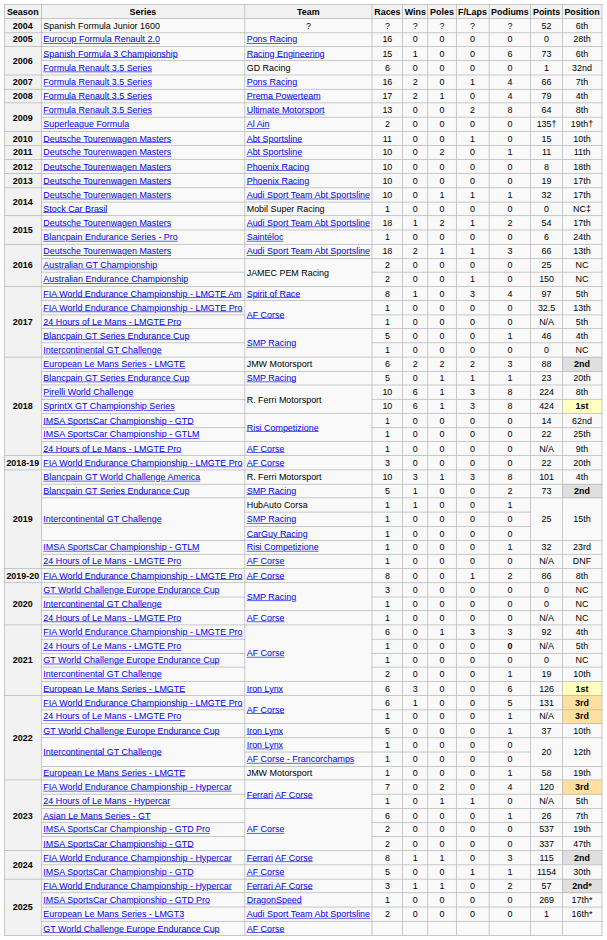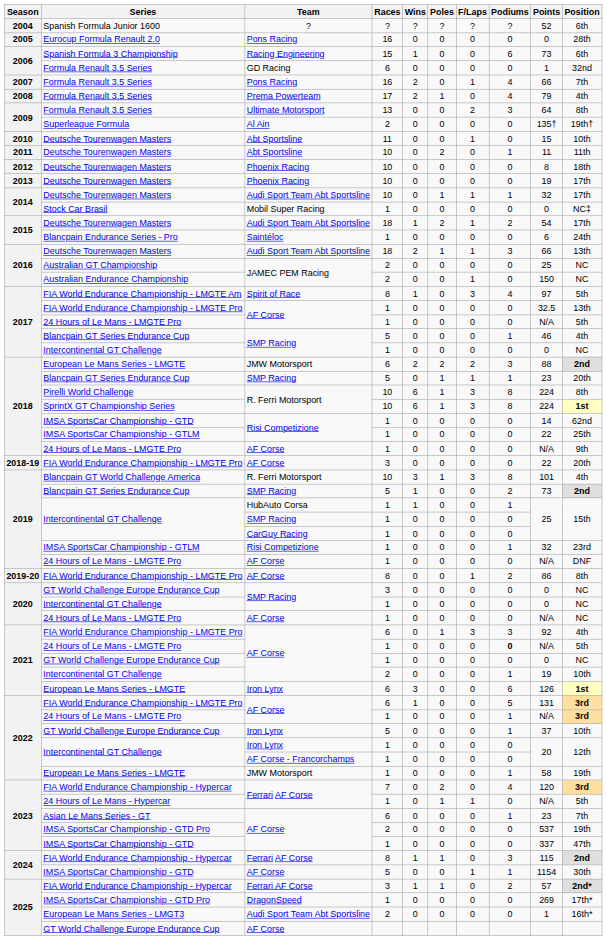 <table class="wikitable" style="font-size: 90%; text-align:center">
 <tr>
 <th>Season</th>
 <th>Series</th>
 <th>Team</th>
 <th>Races</th>
 <th>Wins</th>
 <th>Poles</th>
 <th>F/Laps</th>
 <th>Podiums</th>
 <th>Points</th>
 <th>Position</th>
 </tr>
 <tr>
 <th align="center">2004</th>
 <td align=left>Spanish Formula Junior 1600</td>
 <td>?</td>
 <td>?</td>
 <td>?</td>
 <td>?</td>
 <td>?</td>
 <td>?</td>
 <td>52</td>
 <td>6th</td>
 </tr>
 <tr>
 <th align="center">2005</th>
 <td align=left><a href='#'>Eurocup Formula Renault 2.0</a></td>
 <td align=left><a href='#'>Pons Racing</a></td>
 <td>16</td>
 <td>0</td>
 <td>0</td>
 <td>0</td>
 <td>0</td>
 <td>0</td>
 <td>28th</td>
 </tr>
 <tr>
 <th align="center" rowspan=2>2006</th>
 <td align=left><a href='#'>Spanish Formula 3 Championship</a></td>
 <td align=left><a href='#'>Racing Engineering</a></td>
 <td>15</td>
 <td>1</td>
 <td>0</td>
 <td>0</td>
 <td>6</td>
 <td>73</td>
 <td>6th</td>
 </tr>
 <tr>
 <td align=left><a href='#'>Formula Renault 3.5 Series</a></td>
 <td align=left>GD Racing</td>
 <td>6</td>
 <td>0</td>
 <td>0</td>
 <td>0</td>
 <td>0</td>
 <td>1</td>
 <td>32nd</td>
 </tr>
 <tr>
 <th align="center">2007</th>
 <td align=left><a href='#'>Formula Renault 3.5 Series</a></td>
 <td align=left><a href='#'>Pons Racing</a></td>
 <td>16</td>
 <td>2</td>
 <td>0</td>
 <td>1</td>
 <td>4</td>
 <td>66</td>
 <td>7th</td>
 </tr>
 <tr>
 <th align="center">2008</th>
 <td align=left><a href='#'>Formula Renault 3.5 Series</a></td>
 <td align=left><a href='#'>Prema Powerteam</a></td>
 <td>17</td>
 <td>2</td>
 <td>1</td>
 <td>0</td>
 <td>4</td>
 <td>79</td>
 <td>4th</td>
 </tr>
 <tr>
 <th align="center" rowspan=2>2009</th>
 <td align=left><a href='#'>Formula Renault 3.5 Series</a></td>
 <td align=left><a href='#'>Ultimate Motorsport</a></td>
 <td>13</td>
 <td>0</td>
 <td>0</td>
 <td>2</td>
-<td>8</td>
+<td>3</td>
 <td>64</td>
 <td>8th</td>
 </tr>
 <tr>
 <td align=left><a href='#'>Superleague Formula</a></td>
 <td align=left><a href='#'>Al Ain</a></td>
 <td>2</td>
 <td>0</td>
 <td>0</td>
 <td>0</td>
 <td>0</td>
 <td>135†</td>
 <td>19th†</td>
 </tr>
 <tr>
 <th align="center">2010</th>
 <td align=left><a href='#'>Deutsche Tourenwagen Masters</a></td>
 <td align=left><a href='#'>Abt Sportsline</a></td>
 <td>11</td>
 <td>0</td>
 <td>0</td>
 <td>1</td>
 <td>0</td>
 <td>15</td>
 <td>10th</td>
 </tr>
 <tr>
 <th align="center">2011</th>
 <td align=left><a href='#'>Deutsche Tourenwagen Masters</a></td>
 <td align=left><a href='#'>Abt Sportsline</a></td>
 <td>10</td>
 <td>0</td>
 <td>2</td>
 <td>0</td>
 <td>1</td>
 <td>11</td>
 <td>11th</td>
 </tr>
 <tr>
 <th align="center">2012</th>
 <td align=left><a href='#'>Deutsche Tourenwagen Masters</a></td>
 <td align=left><a href='#'>Phoenix Racing</a></td>
 <td>10</td>
 <td>0</td>
 <td>0</td>
 <td>0</td>
 <td>0</td>
 <td>8</td>
 <td>18th</td>
 </tr>
 <tr>
 <th align="center">2013</th>
 <td align=left><a href='#'>Deutsche Tourenwagen Masters</a></td>
 <td align=left><a href='#'>Phoenix Racing</a></td>
 <td>10</td>
 <td>0</td>
 <td>0</td>
 <td>0</td>
 <td>0</td>
 <td>19</td>
 <td>17th</td>
 </tr>
 <tr>
 <th align="center" rowspan=2>2014</th>
 <td align=left><a href='#'>Deutsche Tourenwagen Masters</a></td>
 <td align=left><a href='#'>Audi Sport Team Abt Sportsline</a></td>
 <td>10</td>
 <td>0</td>
 <td>1</td>
 <td>1</td>
 <td>1</td>
 <td>32</td>
 <td>17th</td>
 </tr>
 <tr>
 <td align=left><a href='#'>Stock Car Brasil</a></td>
 <td align=left>Mobil Super Racing</td>
 <td>1</td>
 <td>0</td>
 <td>0</td>
 <td>0</td>
 <td>0</td>
 <td>0</td>
 <td>NC‡</td>
 </tr>
 <tr>
 <th rowspan="2" align="center">2015</th>
 <td align=left><a href='#'>Deutsche Tourenwagen Masters</a></td>
 <td align=left><a href='#'>Audi Sport Team Abt Sportsline</a></td>
 <td>18</td>
 <td>1</td>
 <td>2</td>
 <td>1</td>
 <td>2</td>
 <td>54</td>
 <td>17th</td>
 </tr>
 <tr>
 <td align=left><a href='#'>Blancpain Endurance Series - Pro</a></td>
 <td align=left><a href='#'>Saintéloc</a></td>
 <td>1</td>
 <td>0</td>
 <td>0</td>
 <td>0</td>
 <td>0</td>
 <td>6</td>
 <td>24th</td>
 </tr>
 <tr>
 <th rowspan="3" align="center">2016</th>
 <td align="left"><a href='#'>Deutsche Tourenwagen Masters</a></td>
 <td align="left" nowrap><a href='#'>Audi Sport Team Abt Sportsline</a></td>
 <td>18</td>
 <td>2</td>
 <td>1</td>
 <td>1</td>
 <td>3</td>
 <td>66</td>
 <td>13th</td>
 </tr>
 <tr>
 <td align=left><a href='#'>Australian GT Championship</a></td>
 <td rowspan="2" align=left>JAMEC PEM Racing</td>
 <td>2</td>
 <td>0</td>
 <td>0</td>
 <td>0</td>
 <td>0</td>
 <td>25</td>
 <td>NC</td>
 </tr>
 <tr>
 <td align=left><a href='#'>Australian Endurance Championship</a></td>
 <td>2</td>
 <td>0</td>
 <td>0</td>
 <td>1</td>
 <td>0</td>
 <td>150</td>
 <td>NC</td>
 </tr>
 <tr>
 <th align="center" rowspan=5>2017</th>
 <td align=left><a href='#'>FIA World Endurance Championship - LMGTE Am</a></td>
 <td align=left><a href='#'>Spirit of Race</a></td>
 <td>8</td>
 <td>1</td>
 <td>0</td>
 <td>3</td>
 <td>4</td>
 <td>97</td>
 <td>5th</td>
 </tr>
 <tr>
 <td align=left><a href='#'>FIA World Endurance Championship - LMGTE Pro</a></td>
 <td align=left rowspan=2><a href='#'>AF Corse</a></td>
 <td>1</td>
 <td>0</td>
 <td>0</td>
 <td>0</td>
 <td>0</td>
 <td>32.5</td>
 <td>13th</td>
 </tr>
 <tr>
 <td align=left><a href='#'>24 Hours of Le Mans - LMGTE Pro</a></td>
 <td>1</td>
 <td>0</td>
 <td>0</td>
 <td>0</td>
 <td>0</td>
 <td>N/A</td>
 <td>5th</td>
 </tr>
 <tr>
 <td align=left><a href='#'>Blancpain GT Series Endurance Cup</a></td>
 <td rowspan="2" align="left"><a href='#'>SMP Racing</a></td>
 <td>5</td>
 <td>0</td>
 <td>0</td>
 <td>0</td>
 <td>1</td>
 <td>46</td>
 <td>4th</td>
 </tr>
 <tr>
 <td align=left><a href='#'>Intercontinental GT Challenge</a></td>
 <td>1</td>
 <td>0</td>
 <td>0</td>
 <td>0</td>
 <td>0</td>
 <td>0</td>
 <td>NC</td>
 </tr>
 <tr>
 <th rowspan=7>2018</th>
 <td align=left><a href='#'>European Le Mans Series - LMGTE</a></td>
 <td align=left>JMW Motorsport</td>
 <td>6</td>
 <td>2</td>
 <td>2</td>
 <td>2</td>
 <td>3</td>
 <td>88</td>
 <td style="background:#DFDFDF;"><strong>2nd</strong></td>
 </tr>
 <tr>
 <td align=left><a href='#'>Blancpain GT Series Endurance Cup</a></td>
 <td align=left><a href='#'>SMP Racing</a></td>
 <td>5</td>
 <td>0</td>
 <td>1</td>
 <td>1</td>
 <td>1</td>
 <td>23</td>
 <td>20th</td>
 </tr>
 <tr>
 <td align=left><a href='#'>Pirelli World Challenge</a></td>
 <td align=left rowspan=2>R. Ferri Motorsport</td>
 <td>10</td>
 <td>6</td>
 <td>1</td>
 <td>3</td>
 <td>8</td>
 <td>224</td>
 <td>8th</td>
 </tr>
 <tr>
 <td align=left><a href='#'>SprintX GT Championship Series</a></td>
 <td>10</td>
 <td>6</td>
 <td>1</td>
 <td>3</td>
 <td>8</td>
-<td>424</td>
+<td>224</td>
 <td style="background:#FFFFBF;"><strong>1st</strong></td>
 </tr>
 <tr>
 <td align=left><a href='#'>IMSA SportsCar Championship - GTD</a></td>
 <td align=left rowspan=2><a href='#'>Risi Competizione</a></td>
 <td>1</td>
 <td>0</td>
 <td>0</td>
 <td>0</td>
 <td>0</td>
 <td>14</td>
 <td>62nd</td>
 </tr>
 <tr>
 <td align=left><a href='#'>IMSA SportsCar Championship - GTLM</a></td>
 <td>1</td>
 <td>0</td>
 <td>0</td>
 <td>0</td>
 <td>0</td>
 <td>22</td>
 <td>25th</td>
 </tr>
 <tr>
 <td align=left><a href='#'>24 Hours of Le Mans - LMGTE Pro</a></td>
 <td align=left><a href='#'>AF Corse</a></td>
 <td>1</td>
 <td>0</td>
 <td>0</td>
 <td>0</td>
 <td>0</td>
 <td>N/A</td>
 <td>9th</td>
 </tr>
 <tr>
 <th nowrap>2018-19</th>
 <td align=left nowrap><a href='#'>FIA World Endurance Championship - LMGTE Pro</a></td>
 <td align=left><a href='#'>AF Corse</a></td>
 <td>3</td>
 <td>0</td>
 <td>0</td>
 <td>0</td>
 <td>0</td>
 <td>22</td>
 <td>20th</td>
 </tr>
 <tr>
 <th rowspan="7">2019</th>
 <td align=left><a href='#'>Blancpain GT World Challenge America</a></td>
 <td align=left>R. Ferri Motorsport</td>
 <td>10</td>
 <td>3</td>
 <td>1</td>
 <td>3</td>
 <td>8</td>
 <td>101</td>
 <td>4th</td>
 </tr>
 <tr>
 <td align=left><a href='#'>Blancpain GT Series Endurance Cup</a></td>
 <td align=left><a href='#'>SMP Racing</a></td>
 <td>5</td>
 <td>1</td>
 <td>0</td>
 <td>0</td>
 <td>2</td>
 <td>73</td>
 <td style="background:#DFDFDF;"><strong>2nd</strong></td>
 </tr>
 <tr>
 <td rowspan="3" align="left"><a href='#'>Intercontinental GT Challenge</a></td>
 <td align=left>HubAuto Corsa</td>
 <td>1</td>
 <td>1</td>
 <td>0</td>
 <td>0</td>
 <td>1</td>
 <td rowspan="3">25</td>
 <td rowspan="3">15th</td>
 </tr>
 <tr>
 <td align=left><a href='#'>SMP Racing</a></td>
 <td>1</td>
 <td>0</td>
 <td>0</td>
 <td>0</td>
 <td>0</td>
 </tr>
 <tr>
 <td align=left><a href='#'>CarGuy Racing</a></td>
 <td>1</td>
 <td>0</td>
 <td>0</td>
 <td>0</td>
 <td>0</td>
 </tr>
 <tr>
 <td align="left"><a href='#'>IMSA SportsCar Championship - GTLM</a></td>
 <td align="left"><a href='#'>Risi Competizione</a></td>
 <td>1</td>
 <td>0</td>
 <td>0</td>
 <td>0</td>
 <td>1</td>
 <td>32</td>
 <td>23rd</td>
 </tr>
 <tr>
 <td align=left><a href='#'>24 Hours of Le Mans - LMGTE Pro</a></td>
 <td align=left><a href='#'>AF Corse</a></td>
 <td>1</td>
 <td>0</td>
 <td>0</td>
 <td>0</td>
 <td>0</td>
 <td>N/A</td>
 <td>DNF</td>
 </tr>
 <tr>
 <th>2019-20</th>
 <td align=left><a href='#'>FIA World Endurance Championship - LMGTE Pro</a></td>
 <td align=left><a href='#'>AF Corse</a></td>
 <td>8</td>
 <td>0</td>
 <td>0</td>
 <td>1</td>
 <td>2</td>
 <td>86</td>
 <td>8th</td>
 </tr>
 <tr>
 <th rowspan=3>2020</th>
 <td align=left><a href='#'>GT World Challenge Europe Endurance Cup</a></td>
 <td rowspan="2" align="left"><a href='#'>SMP Racing</a></td>
 <td>3</td>
 <td>0</td>
 <td>0</td>
 <td>0</td>
 <td>0</td>
 <td>0</td>
 <td>NC</td>
 </tr>
 <tr>
 <td align="left"><a href='#'>Intercontinental GT Challenge</a></td>
 <td>1</td>
 <td>0</td>
 <td>0</td>
 <td>0</td>
 <td>0</td>
 <td>0</td>
 <td>NC</td>
 </tr>
 <tr>
 <td align=left><a href='#'>24 Hours of Le Mans - LMGTE Pro</a></td>
 <td align=left><a href='#'>AF Corse</a></td>
 <td>1</td>
 <td>0</td>
 <td>0</td>
 <td>0</td>
 <td>0</td>
 <td>N/A</td>
 <td>NC</td>
 </tr>
 <tr>
 <th rowspan="5">2021</th>
 <td align="left"><a href='#'>FIA World Endurance Championship - LMGTE Pro</a></td>
 <td rowspan="4" align="left"><a href='#'>AF Corse</a></td>
 <td>6</td>
 <td>0</td>
 <td>1</td>
 <td>3</td>
 <td>3</td>
 <td>92</td>
 <td>4th</td>
 </tr>
 <tr>
 <td align=left><a href='#'>24 Hours of Le Mans - LMGTE Pro</a></td>
 <td>1</td>
 <td>0</td>
 <td>0</td>
 <td>0</td>
 <td><strong>0</strong></td>
 <td>N/A</td>
 <td>5th</td>
 </tr>
 <tr>
 <td align=left><a href='#'>GT World Challenge Europe Endurance Cup</a></td>
 <td>1</td>
 <td>0</td>
 <td>0</td>
 <td>0</td>
 <td>0</td>
 <td>0</td>
 <td>NC</td>
 </tr>
 <tr>
 <td align=left><a href='#'>Intercontinental GT Challenge</a></td>
 <td>2</td>
 <td>0</td>
 <td>0</td>
 <td>0</td>
 <td>1</td>
 <td>19</td>
 <td>10th</td>
 </tr>
 <tr>
 <td align=left><a href='#'>European Le Mans Series - LMGTE</a></td>
 <td align=left><a href='#'>Iron Lynx</a></td>
 <td>6</td>
 <td>3</td>
 <td>0</td>
 <td>0</td>
 <td>6</td>
 <td>126</td>
 <td style="background:#FFFFBF;"><strong>1st</strong></td>
 </tr>
 <tr>
 <th rowspan="6">2022</th>
 <td align=left><a href='#'>FIA World Endurance Championship - LMGTE Pro</a></td>
 <td rowspan="2" align="left"><a href='#'>AF Corse</a></td>
 <td>6</td>
 <td>1</td>
 <td>0</td>
 <td>0</td>
 <td>5</td>
 <td>131</td>
 <td style="background:#FFDF9F;"><strong>3rd</strong></td>
 </tr>
 <tr>
 <td align=left><a href='#'>24 Hours of Le Mans - LMGTE Pro</a></td>
 <td>1</td>
 <td>0</td>
 <td>0</td>
 <td>0</td>
 <td>1</td>
 <td>N/A</td>
 <td style="background:#FFDF9F;"><strong>3rd</strong></td>
 </tr>
 <tr>
 <td align=left><a href='#'>GT World Challenge Europe Endurance Cup</a></td>
 <td align="left"><a href='#'>Iron Lynx</a></td>
 <td>5</td>
 <td>0</td>
 <td>0</td>
 <td>0</td>
 <td>1</td>
 <td>37</td>
 <td>10th</td>
 </tr>
 <tr>
 <td rowspan="2" align="left"><a href='#'>Intercontinental GT Challenge</a></td>
 <td align=left><a href='#'>Iron Lynx</a></td>
 <td>1</td>
 <td>0</td>
 <td>0</td>
 <td>0</td>
 <td>0</td>
 <td rowspan="2">20</td>
 <td rowspan="2">12th</td>
 </tr>
 <tr>
 <td align=left><a href='#'>AF Corse - Francorchamps</a></td>
 <td>1</td>
 <td>0</td>
 <td>0</td>
 <td>0</td>
 <td>0</td>
 </tr>
 <tr>
 <td align=left><a href='#'>European Le Mans Series - LMGTE</a></td>
 <td align=left>JMW Motorsport</td>
 <td>1</td>
 <td>0</td>
 <td>0</td>
 <td>0</td>
 <td>1</td>
 <td>58</td>
 <td>19th</td>
 </tr>
 <tr>
 <th rowspan="5">2023</th>
 <td align=left><a href='#'>FIA World Endurance Championship - Hypercar</a></td>
 <td rowspan="2" align="left"><a href='#'>Ferrari</a> <a href='#'>AF Corse</a></td>
 <td>7</td>
 <td>0</td>
 <td>2</td>
 <td>0</td>
 <td>4</td>
 <td>120</td>
 <td style="background:#FFDF9F;"><strong>3rd</strong></td>
 </tr>
 <tr>
 <td align=left><a href='#'>24 Hours of Le Mans - Hypercar</a></td>
 <td>1</td>
 <td>0</td>
 <td>1</td>
 <td>1</td>
 <td>0</td>
 <td>N/A</td>
 <td>5th</td>
 </tr>
 <tr>
 <td align=left><a href='#'>Asian Le Mans Series - GT</a></td>
 <td rowspan="3" align="left"><a href='#'>AF Corse</a></td>
 <td>6</td>
 <td>0</td>
 <td>0</td>
 <td>0</td>
 <td>1</td>
-<td>26</td>
+<td>23</td>
 <td>7th</td>
 </tr>
 <tr>
 <td align=left><a href='#'>IMSA SportsCar Championship - GTD Pro</a></td>
 <td>2</td>
 <td>0</td>
 <td>0</td>
 <td>0</td>
 <td>0</td>
 <td>537</td>
 <td>19th</td>
 </tr>
 <tr>
 <td align="left"><a href='#'>IMSA SportsCar Championship - GTD</a></td>
-<td>2</td>
+<td>1</td>
 <td>0</td>
 <td>0</td>
 <td>0</td>
 <td>0</td>
 <td>337</td>
 <td>47th</td>
 </tr>
 <tr>
 <th rowspan=2>2024</th>
 <td align=left><a href='#'>FIA World Endurance Championship - Hypercar</a></td>
 <td align=left><a href='#'>Ferrari</a> <a href='#'>AF Corse</a></td>
 <td>8</td>
 <td>1</td>
 <td>1</td>
 <td>0</td>
 <td>3</td>
 <td>115</td>
 <td style="background:#DFDFDF;"><strong>2nd</strong></td>
 </tr>
 <tr>
 <td align=left><a href='#'>IMSA SportsCar Championship - GTD</a></td>
 <td align=left><a href='#'>AF Corse</a></td>
 <td>5</td>
 <td>0</td>
 <td>0</td>
 <td>1</td>
 <td>1</td>
 <td>1154</td>
 <td>30th</td>
 </tr>
 <tr>
 <th rowspan="4">2025</th>
 <td align=left><a href='#'>FIA World Endurance Championship - Hypercar</a></td>
 <td align=left><a href='#'>Ferrari AF Corse</a></td>
 <td>3</td>
 <td>1</td>
 <td>1</td>
 <td>0</td>
 <td>2</td>
 <td>57</td>
 <td style="background:#DFDFDF;"><strong>2nd*</strong></td>
 </tr>
 <tr>
 <td align=left><a href='#'>IMSA SportsCar Championship - GTD Pro</a></td>
 <td align=left><a href='#'>DragonSpeed</a></td>
 <td>1</td>
 <td>0</td>
 <td>0</td>
 <td>0</td>
 <td>0</td>
 <td>269</td>
 <td>17th*</td>
 </tr>
 <tr>
 <td align=left><a href='#'>European Le Mans Series - LMGT3</a></td>
 <td align=left><a href='#'>Audi Sport Team Abt Sportsline</a></td>
 <td>2</td>
 <td>0</td>
 <td>0</td>
 <td>0</td>
 <td>0</td>
 <td>1</td>
 <td>16th*</td>
 </tr>
 <tr>
 <td align="left"><a href='#'>GT World Challenge Europe Endurance Cup</a></td>
 <td align="left"><a href='#'>AF Corse</a></td>
 <td></td>
 <td></td>
 <td></td>
 <td></td>
 <td></td>
 <td></td>
 <td></td>
 </tr>
 </table>
